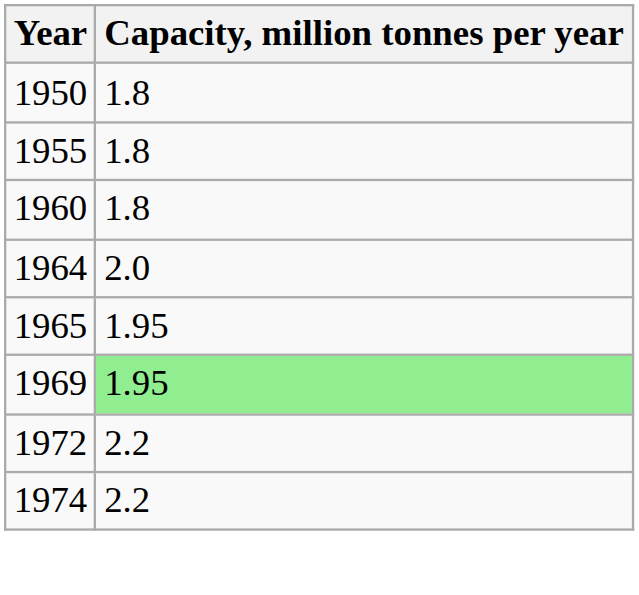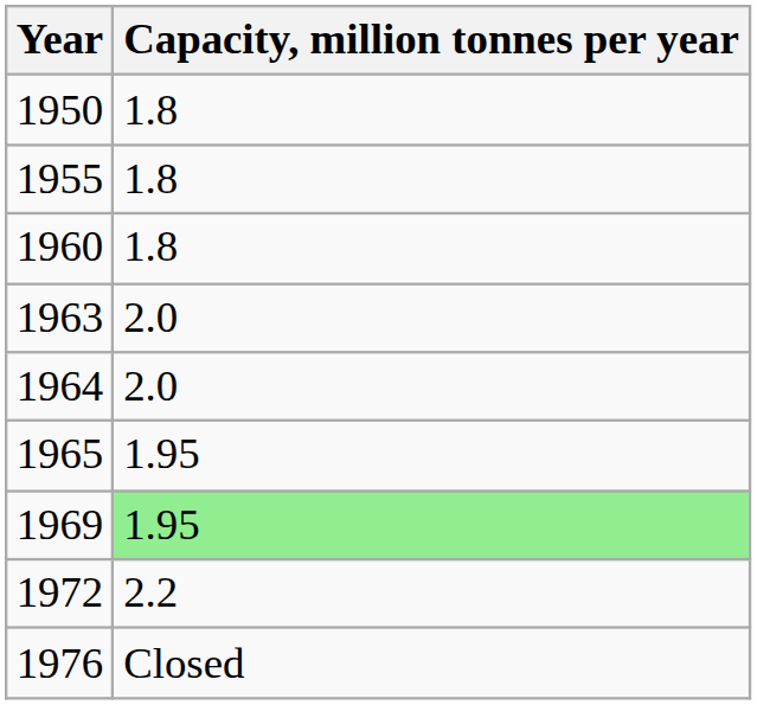 <table class="wikitable">
 <tr>
 <th>Year</th>
 <th>Capacity, million tonnes per year</th>
 </tr>
 <tr>
 <td>1950</td>
 <td>1.8</td>
 </tr>
 <tr>
 <td>1955</td>
 <td>1.8</td>
 </tr>
 <tr>
 <td>1960</td>
 <td>1.8</td>
 </tr>
 <tr>
+<td>1963</td>
+<td>2.0</td>
+</tr>
+<tr>
 <td>1964</td>
 <td>2.0</td>
 </tr>
 <tr>
 <td>1965</td>
 <td>1.95</td>
 </tr>
 <tr>
 <td>1969</td>
 <td style="background: lightgreen;">1.95</td>
 </tr>
 <tr>
 <td>1972</td>
 <td>2.2</td>
 </tr>
 <tr>
-<td>1974</td>
-<td>2.2</td>
+<td>1976</td>
+<td>Closed</td>
 </tr>
 </table>
